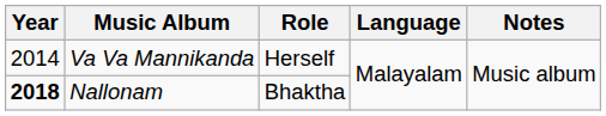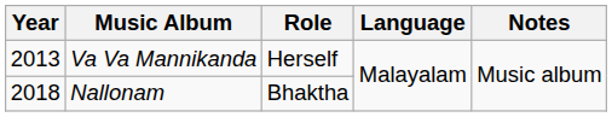 <table class="wikitable sortable">
 <tr>
 <th>Year</th>
 <th>Music Album</th>
 <th>Role</th>
 <th>Language</th>
 <th class="unsortable">Notes</th>
 </tr>
 <tr>
-<td>2014</td>
+<td>2013</td>
 <td><em>Va Va Mannikanda</em></td>
 <td>Herself</td>
 <td rowspan="2">Malayalam</td>
 <td rowspan="2">Music album</td>
 </tr>
 <tr>
-<td><strong>2018</strong></td>
+<td>2018</td>
 <td><em>Nallonam</em></td>
 <td>Bhaktha</td>
 </tr>
 </table>
